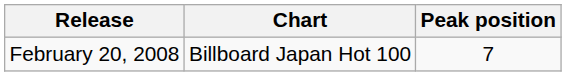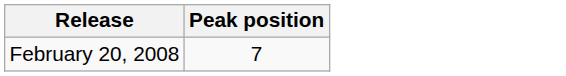 <table class="wikitable">
 <tr>
 <th>Release</th>
-<th>Chart</th>
 <th>Peak position</th>
 </tr>
 <tr>
 <td>February 20, 2008</td>
-<td>Billboard Japan Hot 100</td>
 <td align="center">7</td>
 </tr>
 </table>
